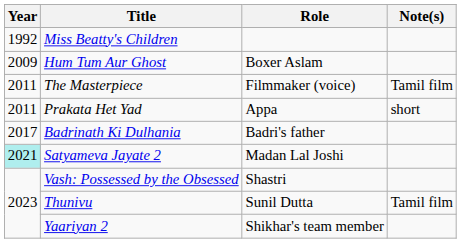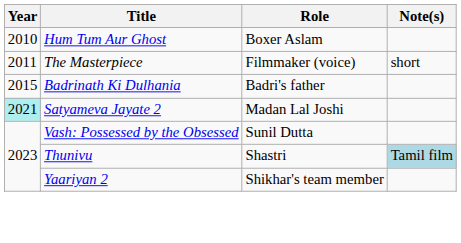 <table class="wikitable">
 <tr>
 <th>Year</th>
 <th>Title</th>
 <th>Role</th>
 <th>Note(s)</th>
 </tr>
 <tr>
-<td>1992</td>
-<td><em><a href='#'>Miss Beatty's Children</a></em> </td>
-<td></td>
-<td></td>
-</tr>
-<tr>
-<td>2009</td>
+<td>2010</td>
 <td><em><a href='#'>Hum Tum Aur Ghost</a></em></td>
 <td>Boxer Aslam</td>
 <td></td>
 </tr>
 <tr>
 <td>2011</td>
 <td><em>The Masterpiece</em></td>
 <td>Filmmaker (voice)</td>
-<td>Tamil film</td>
-</tr>
-<tr>
-<td>2011</td>
-<td><em>Prakata Het Yad</em></td>
-<td>Appa</td>
 <td>short</td>
 </tr>
 <tr>
-<td>2017</td>
+<td>2015</td>
 <td><em><a href='#'>Badrinath Ki Dulhania</a></em></td>
 <td>Badri's father</td>
 <td></td>
 </tr>
 <tr>
 <td style="background: paleturquoise;">2021</td>
 <td><em><a href='#'>Satyameva Jayate 2</a></em></td>
 <td>Madan Lal Joshi</td>
 <td></td>
 </tr>
 <tr>
 <td rowspan="3">2023</td>
 <td><em><a href='#'>Vash: Possessed by the Obsessed</a></em></td>
-<td>Shastri</td>
+<td>Sunil Dutta</td>
 <td></td>
 </tr>
 <tr>
 <td><em><a href='#'>Thunivu</a></em></td>
-<td>Sunil Dutta</td>
-<td>Tamil film</td>
+<td>Shastri</td>
+<td style="background: lightblue;">Tamil film</td>
 </tr>
 <tr>
 <td><em><a href='#'>Yaariyan 2</a></em></td>
 <td>Shikhar's team member</td>
 <td></td>
 </tr>
 </table>
